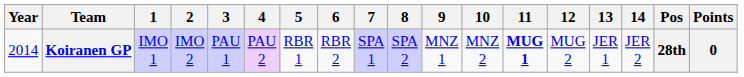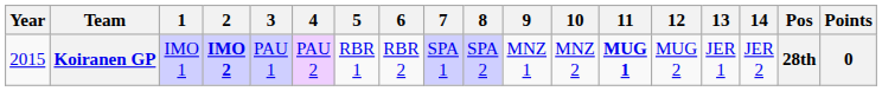 <table class="wikitable" style="text-align:center; font-size:85%">
 <tr>
 <th>Year</th>
 <th>Team</th>
 <th>1</th>
 <th>2</th>
 <th>3</th>
 <th>4</th>
 <th>5</th>
 <th>6</th>
 <th>7</th>
 <th>8</th>
 <th>9</th>
 <th>10</th>
 <th>11</th>
 <th>12</th>
 <th>13</th>
 <th>14</th>
 <th>Pos</th>
 <th>Points</th>
 </tr>
 <tr>
-<td><a href='#'>2014</a></td>
+<td><a href='#'>2015</a></td>
 <th><a href='#'>Koiranen GP</a></th>
 <td style="background:#CFCFFF;"><a href='#'>IMO<br>1</a><br></td>
-<td style="background:#CFCFFF;"><a href='#'>IMO<br>2</a><br></td>
+<td style="background:#CFCFFF;"><strong><a href='#'>IMO<br>2</a><br></strong></td>
 <td style="background:#CFCFFF;"><a href='#'>PAU<br>1</a><br></td>
 <td style="background:#EFCFFF;"><a href='#'>PAU<br>2</a><br></td>
 <td style="background:#;"><a href='#'>RBR<br>1</a><br></td>
 <td style="background:#;"><a href='#'>RBR<br>2</a><br></td>
 <td style="background:#CFCFFF;"><a href='#'>SPA<br>1</a><br></td>
 <td style="background:#CFCFFF;"><a href='#'>SPA<br>2</a><br></td>
 <td style="background:#;"><a href='#'>MNZ<br>1</a><br></td>
 <td style="background:#;"><a href='#'>MNZ<br>2</a><br></td>
 <td style="background:#;"><strong><a href='#'>MUG<br>1</a><br></strong></td>
 <td style="background:#;"><a href='#'>MUG<br>2</a><br></td>
 <td style="background:#;"><a href='#'>JER<br>1</a><br></td>
 <td style="background:#;"><a href='#'>JER<br>2</a><br></td>
 <th>28th</th>
 <th>0</th>
 </tr>
 </table>
